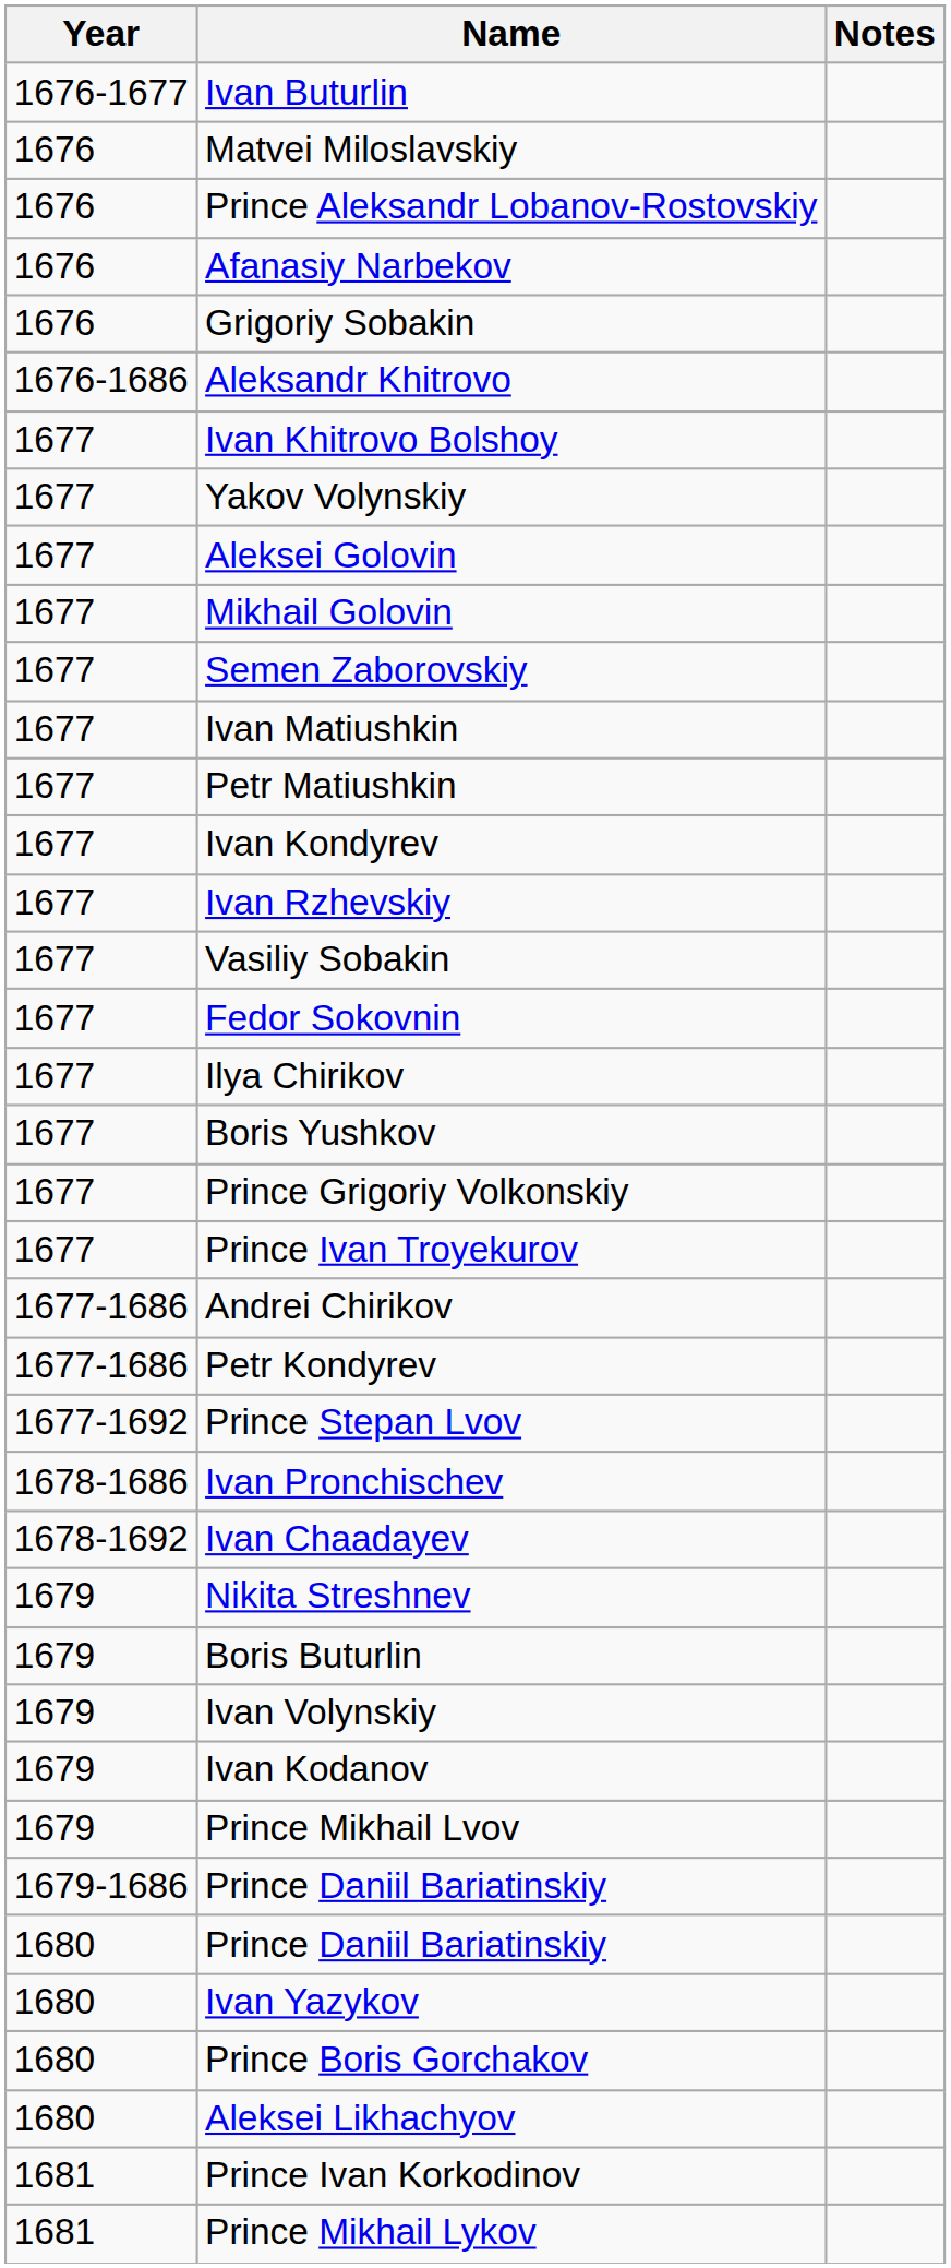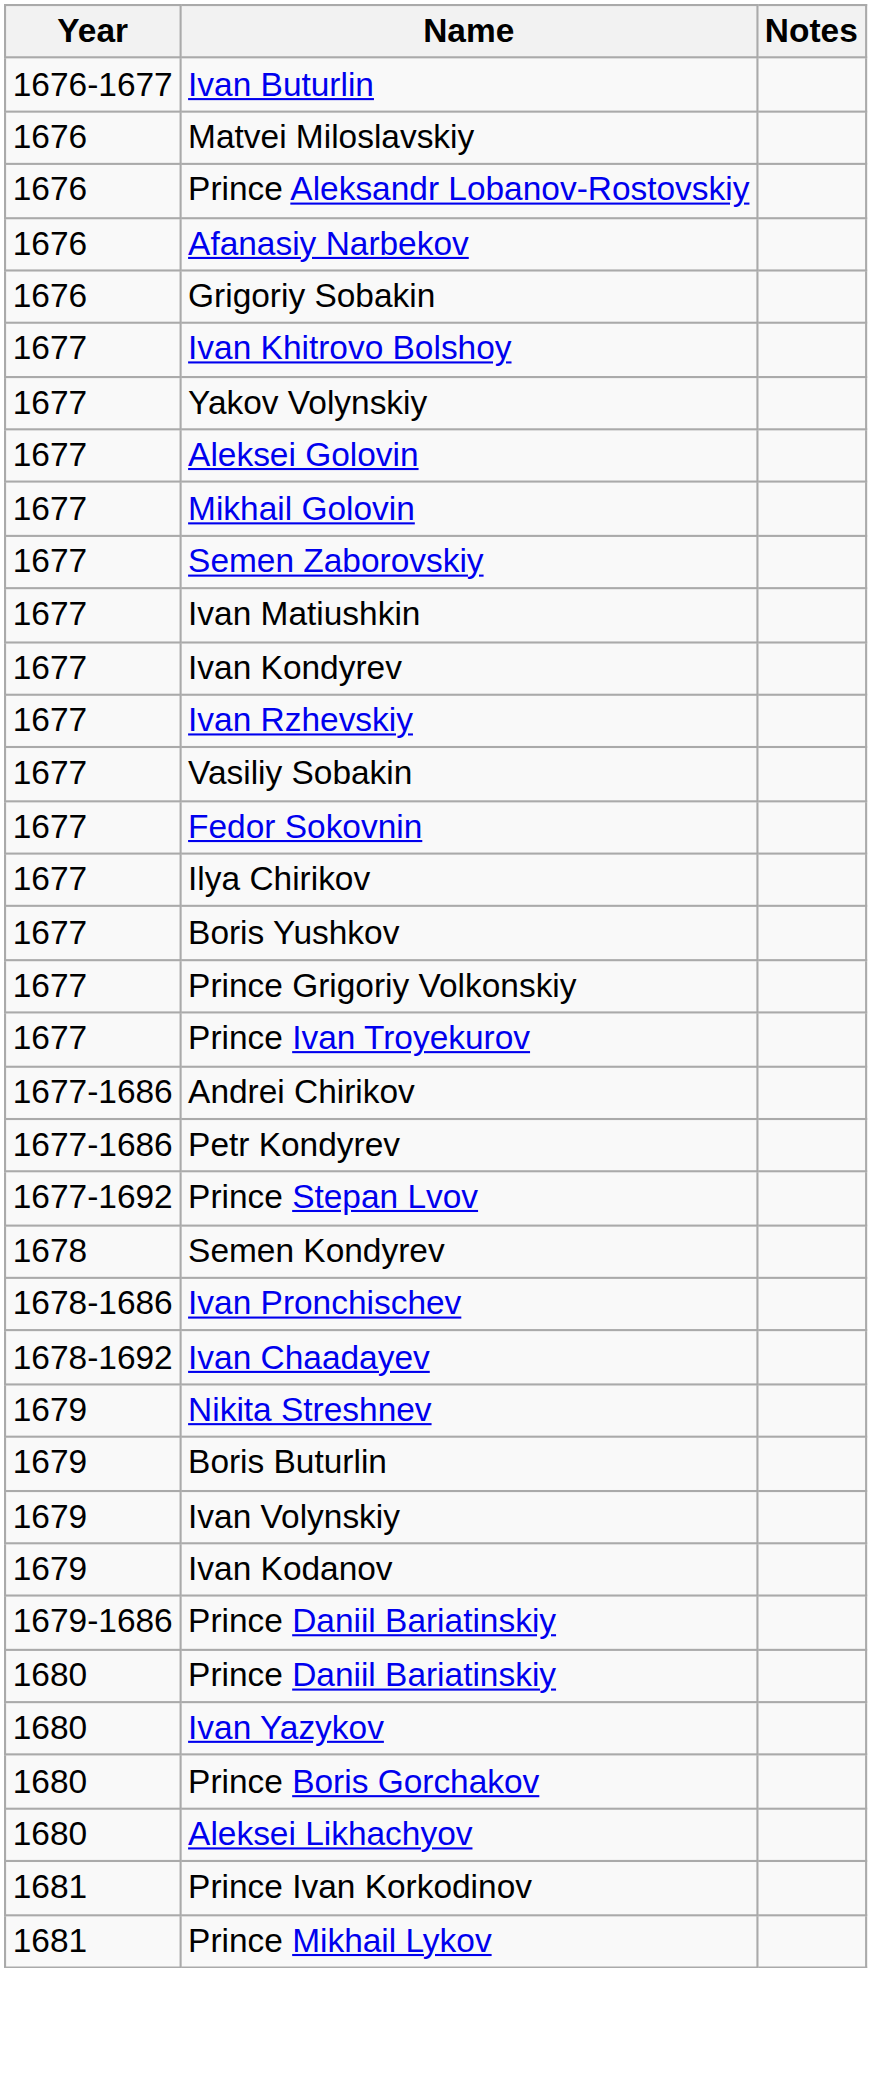 <table class="wikitable">
 <tr>
 <th>Year</th>
 <th>Name</th>
 <th>Notes</th>
 </tr>
 <tr>
 <td>1676-1677</td>
 <td><a href='#'>Ivan Buturlin</a></td>
 <td></td>
 </tr>
 <tr>
 <td>1676</td>
 <td>Matvei Miloslavskiy</td>
 <td></td>
 </tr>
 <tr>
 <td>1676</td>
 <td>Prince <a href='#'>Aleksandr Lobanov-Rostovskiy</a></td>
 <td></td>
 </tr>
 <tr>
 <td>1676</td>
 <td><a href='#'>Afanasiy Narbekov</a></td>
 <td></td>
 </tr>
 <tr>
 <td>1676</td>
 <td>Grigoriy Sobakin</td>
 <td></td>
 </tr>
 <tr>
-<td>1676-1686</td>
-<td><a href='#'>Aleksandr Khitrovo</a></td>
-<td></td>
-</tr>
-<tr>
 <td>1677</td>
 <td><a href='#'>Ivan Khitrovo Bolshoy</a></td>
 <td></td>
 </tr>
 <tr>
 <td>1677</td>
 <td>Yakov Volynskiy</td>
 <td></td>
 </tr>
 <tr>
 <td>1677</td>
 <td><a href='#'>Aleksei Golovin</a></td>
 <td></td>
 </tr>
 <tr>
 <td>1677</td>
 <td><a href='#'>Mikhail Golovin</a></td>
 <td></td>
 </tr>
 <tr>
 <td>1677</td>
 <td><a href='#'>Semen Zaborovskiy</a></td>
 <td></td>
 </tr>
 <tr>
 <td>1677</td>
 <td>Ivan Matiushkin</td>
-<td></td>
-</tr>
-<tr>
-<td>1677</td>
-<td>Petr Matiushkin</td>
 <td></td>
 </tr>
 <tr>
 <td>1677</td>
 <td>Ivan Kondyrev</td>
 <td></td>
 </tr>
 <tr>
 <td>1677</td>
 <td><a href='#'>Ivan Rzhevskiy</a></td>
 <td></td>
 </tr>
 <tr>
 <td>1677</td>
 <td>Vasiliy Sobakin</td>
 <td></td>
 </tr>
 <tr>
 <td>1677</td>
 <td><a href='#'>Fedor Sokovnin</a></td>
 <td></td>
 </tr>
 <tr>
 <td>1677</td>
 <td>Ilya Chirikov</td>
 <td></td>
 </tr>
 <tr>
 <td>1677</td>
 <td>Boris Yushkov</td>
 <td></td>
 </tr>
 <tr>
 <td>1677</td>
 <td>Prince Grigoriy Volkonskiy</td>
 <td></td>
 </tr>
 <tr>
 <td>1677</td>
 <td>Prince <a href='#'>Ivan Troyekurov</a></td>
 <td></td>
 </tr>
 <tr>
 <td>1677-1686</td>
 <td>Andrei Chirikov</td>
 <td></td>
 </tr>
 <tr>
 <td>1677-1686</td>
 <td>Petr Kondyrev</td>
 <td></td>
 </tr>
 <tr>
 <td>1677-1692</td>
 <td>Prince <a href='#'>Stepan Lvov</a></td>
 <td></td>
 </tr>
 <tr>
+<td>1678</td>
+<td>Semen Kondyrev</td>
+<td></td>
+</tr>
+<tr>
 <td>1678-1686</td>
 <td><a href='#'>Ivan Pronchischev</a></td>
 <td></td>
 </tr>
 <tr>
 <td>1678-1692</td>
 <td><a href='#'>Ivan Chaadayev</a></td>
 <td></td>
 </tr>
 <tr>
 <td>1679</td>
 <td><a href='#'>Nikita Streshnev</a></td>
 <td></td>
 </tr>
 <tr>
 <td>1679</td>
 <td>Boris Buturlin</td>
 <td></td>
 </tr>
 <tr>
 <td>1679</td>
 <td>Ivan Volynskiy</td>
 <td></td>
 </tr>
 <tr>
 <td>1679</td>
 <td>Ivan Kodanov</td>
-<td></td>
-</tr>
-<tr>
-<td>1679</td>
-<td>Prince Mikhail Lvov</td>
 <td></td>
 </tr>
 <tr>
 <td>1679-1686</td>
 <td>Prince <a href='#'>Daniil Bariatinskiy</a></td>
 <td></td>
 </tr>
 <tr>
 <td>1680</td>
 <td>Prince <a href='#'>Daniil Bariatinskiy</a></td>
 <td></td>
 </tr>
 <tr>
 <td>1680</td>
 <td><a href='#'>Ivan Yazykov</a></td>
 <td></td>
 </tr>
 <tr>
 <td>1680</td>
 <td>Prince <a href='#'>Boris Gorchakov</a></td>
 <td></td>
 </tr>
 <tr>
 <td>1680</td>
 <td><a href='#'>Aleksei Likhachyov</a></td>
 <td></td>
 </tr>
 <tr>
 <td>1681</td>
 <td>Prince Ivan Korkodinov</td>
 <td></td>
 </tr>
 <tr>
 <td>1681</td>
 <td>Prince <a href='#'>Mikhail Lykov</a></td>
 <td></td>
 </tr>
 </table>
